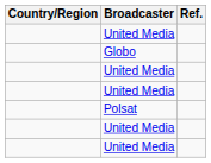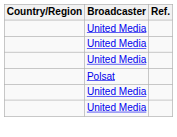 <table class=wikitable>
 <tr>
 <th>Country/Region</th>
 <th>Broadcaster</th>
 <th>Ref.</th>
 </tr>
 <tr>
 <td><strong></strong></td>
 <td><a href='#'>United Media</a></td>
-<td></td>
-</tr>
-<tr>
-<td><strong></strong></td>
-<td><a href='#'>Globo</a></td>
 <td></td>
 </tr>
 <tr>
 <td><strong></strong></td>
 <td><a href='#'>United Media</a></td>
 <td></td>
 </tr>
 <tr>
 <td><strong></strong></td>
 <td><a href='#'>United Media</a></td>
 <td></td>
 </tr>
 <tr>
 <td><strong></strong></td>
 <td><a href='#'>Polsat</a></td>
 <td></td>
 </tr>
 <tr>
 <td><strong></strong></td>
 <td><a href='#'>United Media</a></td>
 <td></td>
 </tr>
 <tr>
 <td><strong></strong></td>
 <td><a href='#'>United Media</a></td>
 <td></td>
 </tr>
 </table>
